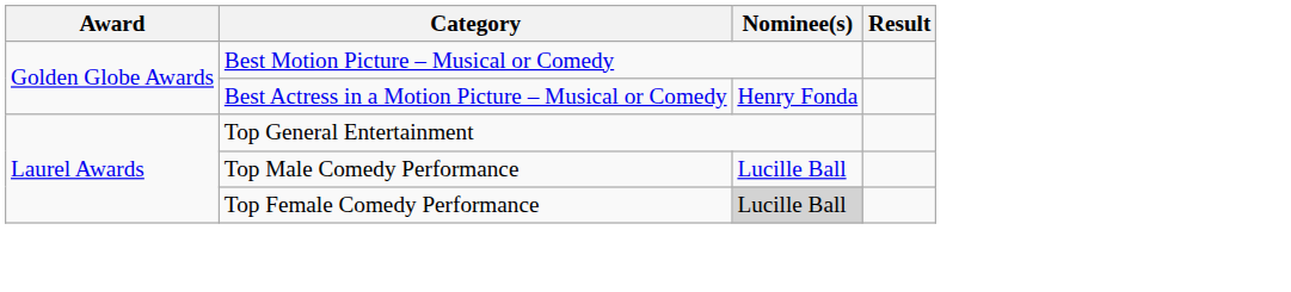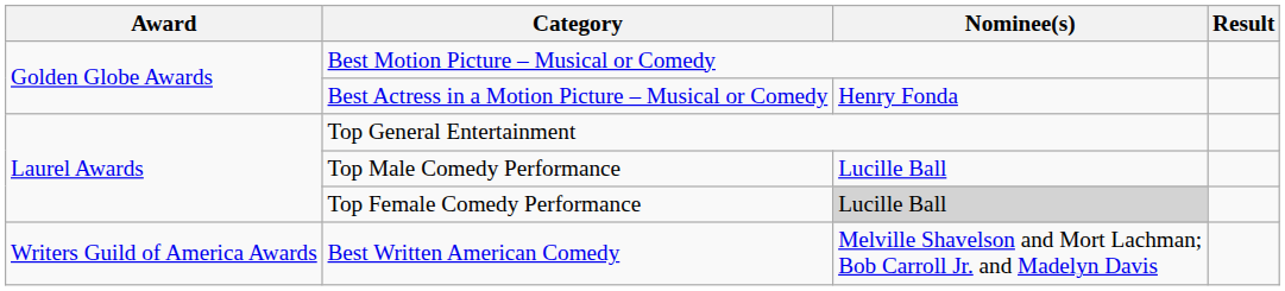 <table class="wikitable plainrowheaders">
 <tr>
 <th>Award</th>
 <th>Category</th>
 <th>Nominee(s)</th>
 <th>Result</th>
 </tr>
 <tr>
 <td rowspan="2"><a href='#'>Golden Globe Awards</a></td>
 <td colspan="2"><a href='#'>Best Motion Picture – Musical or Comedy</a></td>
 <td></td>
 </tr>
 <tr>
 <td><a href='#'>Best Actress in a Motion Picture – Musical or Comedy</a></td>
 <td><a href='#'>Henry Fonda</a></td>
 <td></td>
 </tr>
 <tr>
 <td rowspan="3"><a href='#'>Laurel Awards</a></td>
 <td colspan="2">Top General Entertainment</td>
 <td></td>
 </tr>
 <tr>
 <td>Top Male Comedy Performance</td>
 <td><a href='#'>Lucille Ball</a></td>
 <td></td>
 </tr>
 <tr>
 <td>Top Female Comedy Performance</td>
 <td style="background: lightgrey;">Lucille Ball</td>
 <td></td>
 </tr>
+<tr>
+<td><a href='#'>Writers Guild of America Awards</a></td>
+<td><a href='#'>Best Written American Comedy</a></td>
+<td><a href='#'>Melville Shavelson</a> and Mort Lachman; <br> <a href='#'>Bob Carroll Jr.</a> and <a href='#'>Madelyn Davis</a></td>
+<td></td>
+</tr>
 </table>
